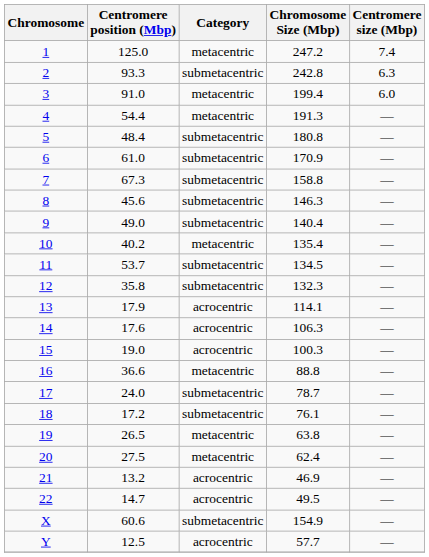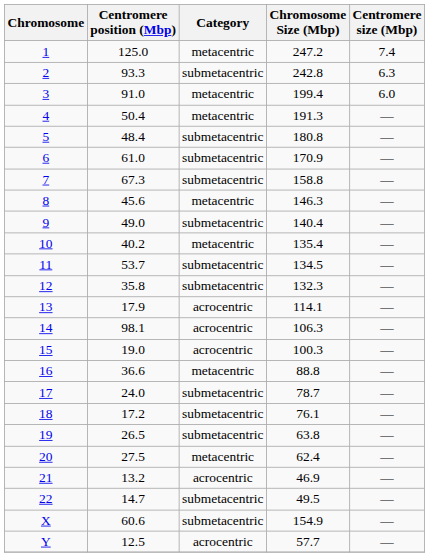 <table class="wikitable sortable" style="text-align: center;">
 <tr>
 <th>Chromosome</th>
 <th>Centromere <br> position (<a href='#'>Mbp</a>)</th>
 <th>Category</th>
 <th>Chromosome <br> Size (Mbp)</th>
 <th>Centromere <br> size (Mbp)</th>
 </tr>
 <tr>
 <td><a href='#'>1</a></td>
 <td>125.0</td>
 <td>metacentric</td>
 <td>247.2</td>
 <td>7.4</td>
 </tr>
 <tr>
 <td><a href='#'>2</a></td>
 <td>93.3</td>
 <td>submetacentric</td>
 <td>242.8</td>
 <td>6.3</td>
 </tr>
 <tr>
 <td><a href='#'>3</a></td>
 <td>91.0</td>
 <td>metacentric</td>
 <td>199.4</td>
 <td>6.0</td>
 </tr>
 <tr>
 <td><a href='#'>4</a></td>
-<td>54.4</td>
+<td>50.4</td>
 <td>metacentric</td>
 <td>191.3</td>
 <td>—</td>
 </tr>
 <tr>
 <td><a href='#'>5</a></td>
 <td>48.4</td>
 <td>submetacentric</td>
 <td>180.8</td>
 <td>—</td>
 </tr>
 <tr>
 <td><a href='#'>6</a></td>
 <td>61.0</td>
 <td>submetacentric</td>
 <td>170.9</td>
 <td>—</td>
 </tr>
 <tr>
 <td><a href='#'>7</a></td>
 <td>67.3</td>
 <td>submetacentric</td>
 <td>158.8</td>
 <td>—</td>
 </tr>
 <tr>
 <td><a href='#'>8</a></td>
 <td>45.6</td>
-<td>submetacentric</td>
+<td>metacentric</td>
 <td>146.3</td>
 <td>—</td>
 </tr>
 <tr>
 <td><a href='#'>9</a></td>
 <td>49.0</td>
 <td>submetacentric</td>
 <td>140.4</td>
 <td>—</td>
 </tr>
 <tr>
 <td><a href='#'>10</a></td>
 <td>40.2</td>
 <td>metacentric</td>
 <td>135.4</td>
 <td>—</td>
 </tr>
 <tr>
 <td><a href='#'>11</a></td>
 <td>53.7</td>
 <td>submetacentric</td>
 <td>134.5</td>
 <td>—</td>
 </tr>
 <tr>
 <td><a href='#'>12</a></td>
 <td>35.8</td>
 <td>submetacentric</td>
 <td>132.3</td>
 <td>—</td>
 </tr>
 <tr>
 <td><a href='#'>13</a></td>
 <td>17.9</td>
 <td>acrocentric</td>
 <td>114.1</td>
 <td>—</td>
 </tr>
 <tr>
 <td><a href='#'>14</a></td>
-<td>17.6</td>
+<td>98.1</td>
 <td>acrocentric</td>
 <td>106.3</td>
 <td>—</td>
 </tr>
 <tr>
 <td><a href='#'>15</a></td>
 <td>19.0</td>
 <td>acrocentric</td>
 <td>100.3</td>
 <td>—</td>
 </tr>
 <tr>
 <td><a href='#'>16</a></td>
 <td>36.6</td>
 <td>metacentric</td>
 <td>88.8</td>
 <td>—</td>
 </tr>
 <tr>
 <td><a href='#'>17</a></td>
 <td>24.0</td>
 <td>submetacentric</td>
 <td>78.7</td>
 <td>—</td>
 </tr>
 <tr>
 <td><a href='#'>18</a></td>
 <td>17.2</td>
 <td>submetacentric</td>
 <td>76.1</td>
 <td>—</td>
 </tr>
 <tr>
 <td><a href='#'>19</a></td>
 <td>26.5</td>
-<td>metacentric</td>
+<td>submetacentric</td>
 <td>63.8</td>
 <td>—</td>
 </tr>
 <tr>
 <td><a href='#'>20</a></td>
 <td>27.5</td>
 <td>metacentric</td>
 <td>62.4</td>
 <td>—</td>
 </tr>
 <tr>
 <td><a href='#'>21</a></td>
 <td>13.2</td>
 <td>acrocentric</td>
 <td>46.9</td>
 <td>—</td>
 </tr>
 <tr>
 <td><a href='#'>22</a></td>
 <td>14.7</td>
-<td>acrocentric</td>
+<td>submetacentric</td>
 <td>49.5</td>
 <td>—</td>
 </tr>
 <tr>
 <td><a href='#'>X</a></td>
 <td>60.6</td>
 <td>submetacentric</td>
 <td>154.9</td>
 <td>—</td>
 </tr>
 <tr>
 <td><a href='#'>Y</a></td>
 <td>12.5</td>
 <td>acrocentric</td>
 <td>57.7</td>
 <td>—</td>
 </tr>
 <tr>
 </tr>
 </table>
